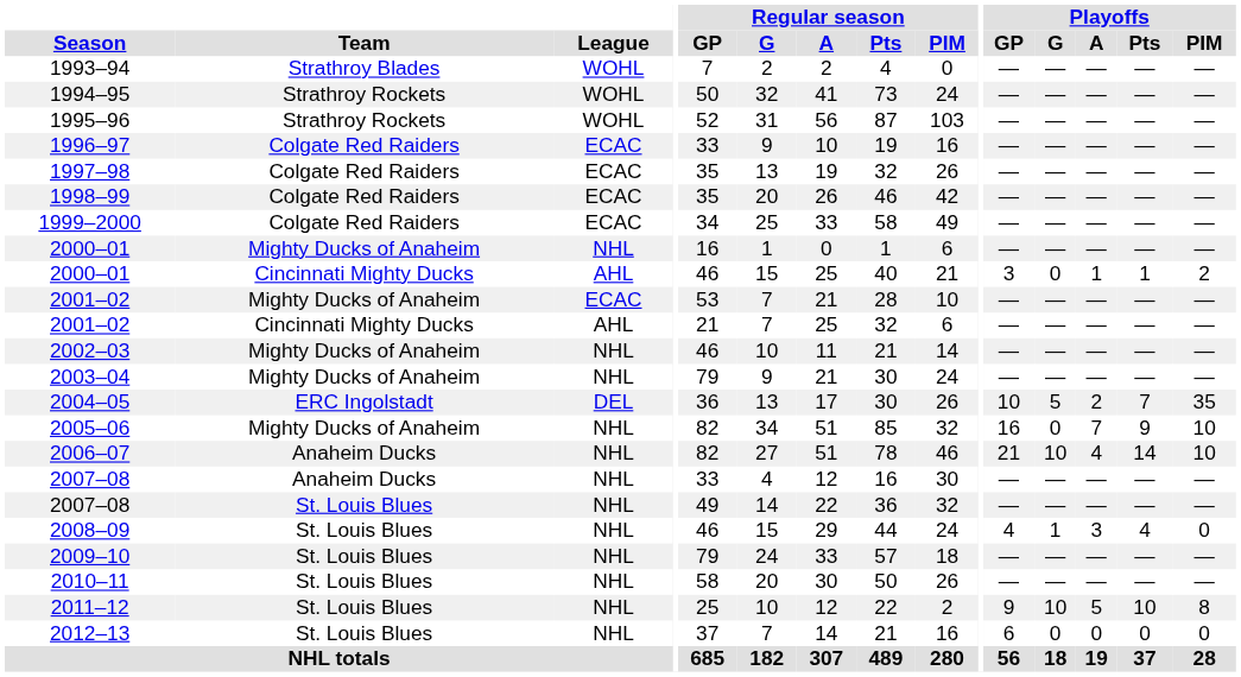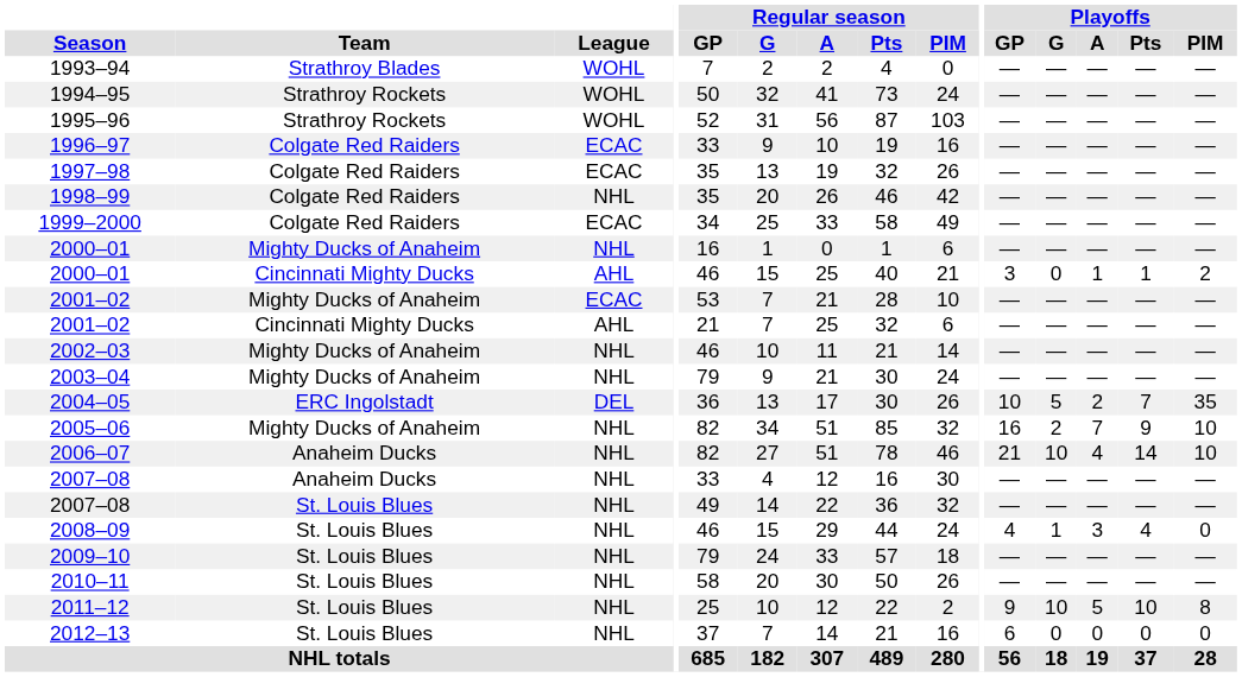 <table border="0" cellpadding="1" cellspacing="0" style="text-align:center; width:60em">
 <tr bgcolor="#e0e0e0">
 <th colspan="3"  bgcolor="#ffffff"></th>
 <th rowspan="99" bgcolor="#ffffff"></th>
 <th colspan="5"><a href='#'>Regular season</a></th>
 <th rowspan="99" bgcolor="#ffffff"></th>
 <th colspan="5"><a href='#'>Playoffs</a></th>
 </tr>
 <tr bgcolor="#e0e0e0">
 <th><a href='#'>Season</a></th>
 <th>Team</th>
 <th>League</th>
 <th>GP</th>
 <th><a href='#'>G</a></th>
 <th><a href='#'>A</a></th>
 <th><a href='#'>Pts</a></th>
 <th><a href='#'>PIM</a></th>
 <th>GP</th>
 <th>G</th>
 <th>A</th>
 <th>Pts</th>
 <th>PIM</th>
 </tr>
 <tr>
 <td>1993–94</td>
 <td><a href='#'>Strathroy Blades</a></td>
 <td><a href='#'>WOHL</a></td>
 <td>7</td>
 <td>2</td>
 <td>2</td>
 <td>4</td>
 <td>0</td>
 <td>—</td>
 <td>—</td>
 <td>—</td>
 <td>—</td>
 <td>—</td>
 </tr>
 <tr bgcolor="#f0f0f0">
 <td>1994–95</td>
 <td>Strathroy Rockets</td>
 <td>WOHL</td>
 <td>50</td>
 <td>32</td>
 <td>41</td>
 <td>73</td>
 <td>24</td>
 <td>—</td>
 <td>—</td>
 <td>—</td>
 <td>—</td>
 <td>—</td>
 </tr>
 <tr>
 <td>1995–96</td>
 <td>Strathroy Rockets</td>
 <td>WOHL</td>
 <td>52</td>
 <td>31</td>
 <td>56</td>
 <td>87</td>
 <td>103</td>
 <td>—</td>
 <td>—</td>
 <td>—</td>
 <td>—</td>
 <td>—</td>
 </tr>
 <tr bgcolor="#f0f0f0">
 <td><a href='#'>1996–97</a></td>
 <td><a href='#'>Colgate Red Raiders</a></td>
 <td><a href='#'>ECAC</a></td>
 <td>33</td>
 <td>9</td>
 <td>10</td>
 <td>19</td>
 <td>16</td>
 <td>—</td>
 <td>—</td>
 <td>—</td>
 <td>—</td>
 <td>—</td>
 </tr>
 <tr>
 <td><a href='#'>1997–98</a></td>
 <td>Colgate Red Raiders</td>
 <td>ECAC</td>
 <td>35</td>
 <td>13</td>
 <td>19</td>
 <td>32</td>
 <td>26</td>
 <td>—</td>
 <td>—</td>
 <td>—</td>
 <td>—</td>
 <td>—</td>
 </tr>
 <tr bgcolor="#f0f0f0">
 <td><a href='#'>1998–99</a></td>
 <td>Colgate Red Raiders</td>
-<td>ECAC</td>
+<td>NHL</td>
 <td>35</td>
 <td>20</td>
 <td>26</td>
 <td>46</td>
 <td>42</td>
 <td>—</td>
 <td>—</td>
 <td>—</td>
 <td>—</td>
 <td>—</td>
 </tr>
 <tr>
 <td><a href='#'>1999–2000</a></td>
 <td>Colgate Red Raiders</td>
 <td>ECAC</td>
 <td>34</td>
 <td>25</td>
 <td>33</td>
 <td>58</td>
 <td>49</td>
 <td>—</td>
 <td>—</td>
 <td>—</td>
 <td>—</td>
 <td>—</td>
 </tr>
 <tr bgcolor="#f0f0f0">
 <td><a href='#'>2000–01</a></td>
 <td><a href='#'>Mighty Ducks of Anaheim</a></td>
 <td><a href='#'>NHL</a></td>
 <td>16</td>
 <td>1</td>
 <td>0</td>
 <td>1</td>
 <td>6</td>
 <td>—</td>
 <td>—</td>
 <td>—</td>
 <td>—</td>
 <td>—</td>
 </tr>
 <tr>
 <td><a href='#'>2000–01</a></td>
 <td><a href='#'>Cincinnati Mighty Ducks</a></td>
 <td><a href='#'>AHL</a></td>
 <td>46</td>
 <td>15</td>
 <td>25</td>
 <td>40</td>
 <td>21</td>
 <td>3</td>
 <td>0</td>
 <td>1</td>
 <td>1</td>
 <td>2</td>
 </tr>
 <tr bgcolor="#f0f0f0">
 <td><a href='#'>2001–02</a></td>
 <td>Mighty Ducks of Anaheim</td>
 <td><a href='#'>ECAC</a></td>
 <td>53</td>
 <td>7</td>
 <td>21</td>
 <td>28</td>
 <td>10</td>
 <td>—</td>
 <td>—</td>
 <td>—</td>
 <td>—</td>
 <td>—</td>
 </tr>
 <tr>
 <td><a href='#'>2001–02</a></td>
 <td>Cincinnati Mighty Ducks</td>
 <td>AHL</td>
 <td>21</td>
 <td>7</td>
 <td>25</td>
 <td>32</td>
 <td>6</td>
 <td>—</td>
 <td>—</td>
 <td>—</td>
 <td>—</td>
 <td>—</td>
 </tr>
 <tr bgcolor="#f0f0f0">
 <td><a href='#'>2002–03</a></td>
 <td>Mighty Ducks of Anaheim</td>
 <td>NHL</td>
 <td>46</td>
 <td>10</td>
 <td>11</td>
 <td>21</td>
 <td>14</td>
 <td>—</td>
 <td>—</td>
 <td>—</td>
 <td>—</td>
 <td>—</td>
 </tr>
 <tr>
 <td><a href='#'>2003–04</a></td>
 <td>Mighty Ducks of Anaheim</td>
 <td>NHL</td>
 <td>79</td>
 <td>9</td>
 <td>21</td>
 <td>30</td>
 <td>24</td>
 <td>—</td>
 <td>—</td>
 <td>—</td>
 <td>—</td>
 <td>—</td>
 </tr>
 <tr bgcolor="#f0f0f0">
 <td><a href='#'>2004–05</a></td>
 <td><a href='#'>ERC Ingolstadt</a></td>
 <td><a href='#'>DEL</a></td>
 <td>36</td>
 <td>13</td>
 <td>17</td>
 <td>30</td>
 <td>26</td>
 <td>10</td>
 <td>5</td>
 <td>2</td>
 <td>7</td>
 <td>35</td>
 </tr>
 <tr>
 <td><a href='#'>2005–06</a></td>
 <td>Mighty Ducks of Anaheim</td>
 <td>NHL</td>
 <td>82</td>
 <td>34</td>
 <td>51</td>
 <td>85</td>
 <td>32</td>
 <td>16</td>
-<td>0</td>
+<td>2</td>
 <td>7</td>
 <td>9</td>
 <td>10</td>
 </tr>
 <tr bgcolor="#f0f0f0">
 <td><a href='#'>2006–07</a></td>
 <td>Anaheim Ducks</td>
 <td>NHL</td>
 <td>82</td>
 <td>27</td>
 <td>51</td>
 <td>78</td>
 <td>46</td>
 <td>21</td>
 <td>10</td>
 <td>4</td>
 <td>14</td>
 <td>10</td>
 </tr>
 <tr>
 <td><a href='#'>2007–08</a></td>
 <td>Anaheim Ducks</td>
 <td>NHL</td>
 <td>33</td>
 <td>4</td>
 <td>12</td>
 <td>16</td>
 <td>30</td>
 <td>—</td>
 <td>—</td>
 <td>—</td>
 <td>—</td>
 <td>—</td>
 </tr>
 <tr bgcolor="#f0f0f0">
 <td>2007–08</td>
 <td><a href='#'>St. Louis Blues</a></td>
 <td>NHL</td>
 <td>49</td>
 <td>14</td>
 <td>22</td>
 <td>36</td>
 <td>32</td>
 <td>—</td>
 <td>—</td>
 <td>—</td>
 <td>—</td>
 <td>—</td>
 </tr>
 <tr>
 <td><a href='#'>2008–09</a></td>
 <td>St. Louis Blues</td>
 <td>NHL</td>
 <td>46</td>
 <td>15</td>
 <td>29</td>
 <td>44</td>
 <td>24</td>
 <td>4</td>
 <td>1</td>
 <td>3</td>
 <td>4</td>
 <td>0</td>
 </tr>
 <tr bgcolor="#f0f0f0">
 <td><a href='#'>2009–10</a></td>
 <td>St. Louis Blues</td>
 <td>NHL</td>
 <td>79</td>
 <td>24</td>
 <td>33</td>
 <td>57</td>
 <td>18</td>
 <td>—</td>
 <td>—</td>
 <td>—</td>
 <td>—</td>
 <td>—</td>
 </tr>
 <tr>
 <td><a href='#'>2010–11</a></td>
 <td>St. Louis Blues</td>
 <td>NHL</td>
 <td>58</td>
 <td>20</td>
 <td>30</td>
 <td>50</td>
 <td>26</td>
 <td>—</td>
 <td>—</td>
 <td>—</td>
 <td>—</td>
 <td>—</td>
 </tr>
 <tr bgcolor="#f0f0f0">
 <td><a href='#'>2011–12</a></td>
 <td>St. Louis Blues</td>
 <td>NHL</td>
 <td>25</td>
 <td>10</td>
 <td>12</td>
 <td>22</td>
 <td>2</td>
 <td>9</td>
 <td>10</td>
 <td>5</td>
 <td>10</td>
 <td>8</td>
 </tr>
 <tr>
 <td><a href='#'>2012–13</a></td>
 <td>St. Louis Blues</td>
 <td>NHL</td>
 <td>37</td>
 <td>7</td>
 <td>14</td>
 <td>21</td>
 <td>16</td>
 <td>6</td>
 <td>0</td>
 <td>0</td>
 <td>0</td>
 <td>0</td>
 </tr>
 <tr bgcolor="#e0e0e0">
 <th colspan="3">NHL totals</th>
 <th>685</th>
 <th>182</th>
 <th>307</th>
 <th>489</th>
 <th>280</th>
 <th>56</th>
 <th>18</th>
 <th>19</th>
 <th>37</th>
 <th>28</th>
 </tr>
 </table>
